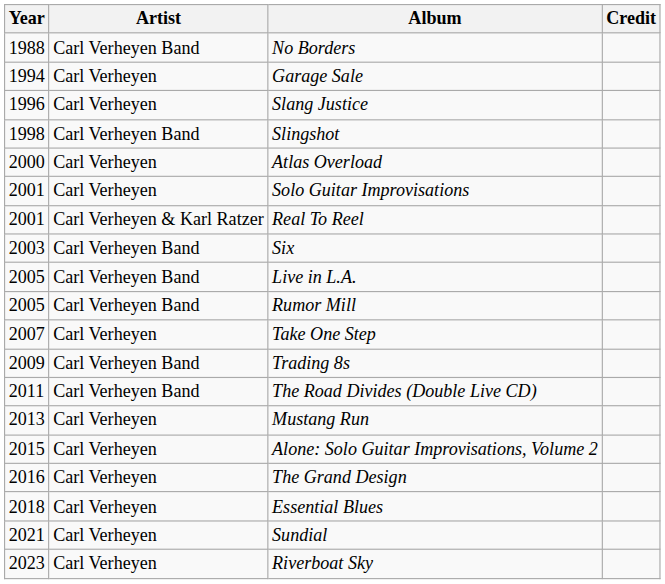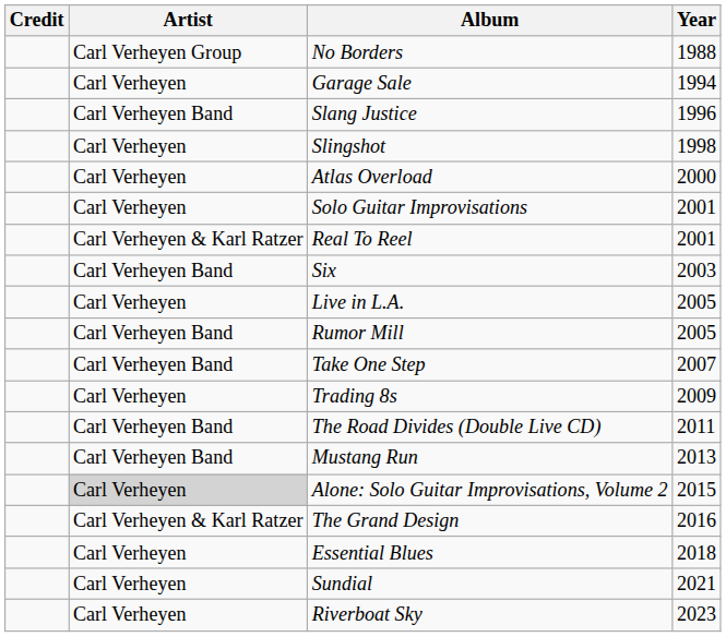 <table class="wikitable sortable">
 <tr>
-<th>Year</th>
+<th>Credit</th>
 <th>Artist</th>
 <th>Album</th>
-<th>Credit</th>
+<th>Year</th>
 </tr>
 <tr>
+<td></td>
+<td>Carl Verheyen Group</td>
+<td><em>No Borders</em></td>
 <td>1988</td>
-<td>Carl Verheyen Band</td>
-<td><em>No Borders</em></td>
-<td></td>
 </tr>
 <tr>
-<td>1994</td>
+<td></td>
 <td>Carl Verheyen</td>
 <td><em>Garage Sale</em></td>
-<td></td>
+<td>1994</td>
 </tr>
 <tr>
+<td></td>
+<td>Carl Verheyen Band</td>
+<td><em>Slang Justice</em></td>
 <td>1996</td>
-<td>Carl Verheyen</td>
-<td><em>Slang Justice</em></td>
-<td></td>
 </tr>
 <tr>
+<td></td>
+<td>Carl Verheyen</td>
+<td><em>Slingshot</em></td>
 <td>1998</td>
-<td>Carl Verheyen Band</td>
-<td><em>Slingshot</em></td>
-<td></td>
 </tr>
 <tr>
-<td>2000</td>
+<td></td>
 <td>Carl Verheyen</td>
 <td><em>Atlas Overload</em></td>
-<td></td>
+<td>2000</td>
 </tr>
 <tr>
-<td>2001</td>
+<td></td>
 <td>Carl Verheyen</td>
 <td><em>Solo Guitar Improvisations</em></td>
-<td></td>
+<td>2001</td>
 </tr>
 <tr>
-<td>2001</td>
+<td></td>
 <td>Carl Verheyen & Karl Ratzer</td>
 <td><em>Real To Reel</em></td>
-<td></td>
+<td>2001</td>
 </tr>
 <tr>
-<td>2003</td>
+<td></td>
 <td>Carl Verheyen Band</td>
 <td><em>Six</em></td>
-<td></td>
+<td>2003</td>
 </tr>
 <tr>
+<td></td>
+<td>Carl Verheyen</td>
+<td><em>Live in L.A.</em></td>
 <td>2005</td>
-<td>Carl Verheyen Band</td>
-<td><em>Live in L.A.</em></td>
-<td></td>
 </tr>
 <tr>
-<td>2005</td>
+<td></td>
 <td>Carl Verheyen Band</td>
 <td><em>Rumor Mill</em></td>
-<td></td>
+<td>2005</td>
 </tr>
 <tr>
+<td></td>
+<td>Carl Verheyen Band</td>
+<td><em>Take One Step</em></td>
 <td>2007</td>
-<td>Carl Verheyen</td>
-<td><em>Take One Step</em></td>
-<td></td>
 </tr>
 <tr>
+<td></td>
+<td>Carl Verheyen</td>
+<td><em>Trading 8s</em></td>
 <td>2009</td>
-<td>Carl Verheyen Band</td>
-<td><em>Trading 8s</em></td>
-<td></td>
 </tr>
 <tr>
-<td>2011</td>
+<td></td>
 <td>Carl Verheyen Band</td>
 <td><em>The Road Divides (Double Live CD)</em></td>
-<td></td>
+<td>2011</td>
 </tr>
 <tr>
+<td></td>
+<td>Carl Verheyen Band</td>
+<td><em>Mustang Run</em></td>
 <td>2013</td>
-<td>Carl Verheyen</td>
-<td><em>Mustang Run</em></td>
-<td></td>
 </tr>
 <tr>
+<td></td>
+<td style="background: lightgrey;">Carl Verheyen</td>
+<td><em>Alone: Solo Guitar Improvisations, Volume 2</em></td>
 <td>2015</td>
-<td>Carl Verheyen</td>
-<td><em>Alone: Solo Guitar Improvisations, Volume 2</em></td>
-<td></td>
 </tr>
 <tr>
+<td></td>
+<td>Carl Verheyen & Karl Ratzer</td>
+<td><em>The Grand Design</em></td>
 <td>2016</td>
-<td>Carl Verheyen</td>
-<td><em>The Grand Design</em></td>
-<td></td>
 </tr>
 <tr>
-<td>2018</td>
+<td></td>
 <td>Carl Verheyen</td>
 <td><em>Essential Blues</em></td>
-<td></td>
+<td>2018</td>
 </tr>
 <tr>
-<td>2021</td>
+<td></td>
 <td>Carl Verheyen</td>
 <td><em>Sundial</em></td>
-<td></td>
+<td>2021</td>
 </tr>
 <tr>
-<td>2023</td>
+<td></td>
 <td>Carl Verheyen</td>
 <td><em>Riverboat Sky</em></td>
-<td></td>
+<td>2023</td>
 </tr>
 </table>
